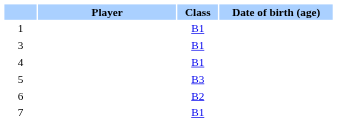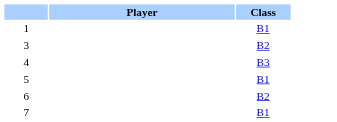 <table class="sortable" border="0" cellspacing="2" cellpadding="2">
 <tr style="background-color:#AAD0FF">
 <th width=8%></th>
 <th width=34%>Player</th>
 <th width=10%>Class</th>
-<th width=28%>Date of birth (age)</th>
 </tr>
 <tr>
 <td style="text-align: center;">1</td>
 <td></td>
 <td style="text-align: center;"><a href='#'>B1</a></td>
-<td style="text-align: center;"></td>
 </tr>
 <tr>
 <td style="text-align: center;">3</td>
 <td></td>
-<td style="text-align: center;"><a href='#'>B1</a></td>
-<td style="text-align: center;"></td>
+<td style="text-align: center;"><a href='#'>B2</a></td>
 </tr>
 <tr>
 <td style="text-align: center;">4</td>
 <td></td>
-<td style="text-align: center;"><a href='#'>B1</a></td>
-<td style="text-align: center;"></td>
+<td style="text-align: center;"><a href='#'>B3</a></td>
 </tr>
 <tr>
 <td style="text-align: center;">5</td>
 <td></td>
-<td style="text-align: center;"><a href='#'>B3</a></td>
-<td style="text-align: center;"></td>
+<td style="text-align: center;"><a href='#'>B1</a></td>
 </tr>
 <tr>
 <td style="text-align: center;">6</td>
 <td></td>
 <td style="text-align: center;"><a href='#'>B2</a></td>
-<td style="text-align: center;"></td>
 </tr>
 <tr>
 <td style="text-align: center;">7</td>
 <td></td>
 <td style="text-align: center;"><a href='#'>B1</a></td>
-<td style="text-align: center;"></td>
 </tr>
 </table>
